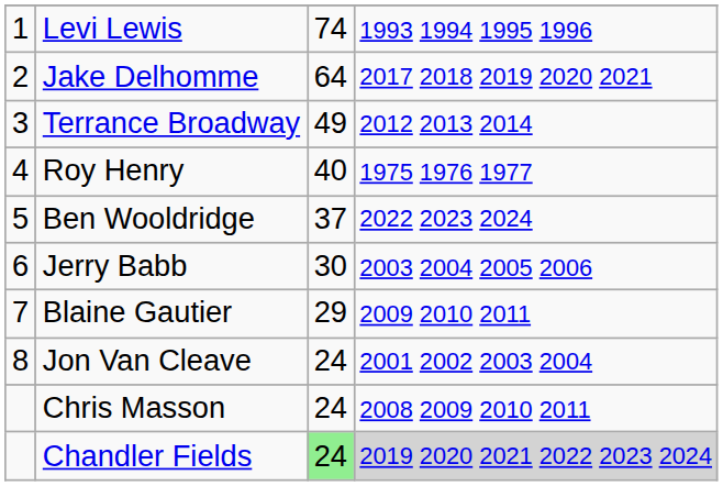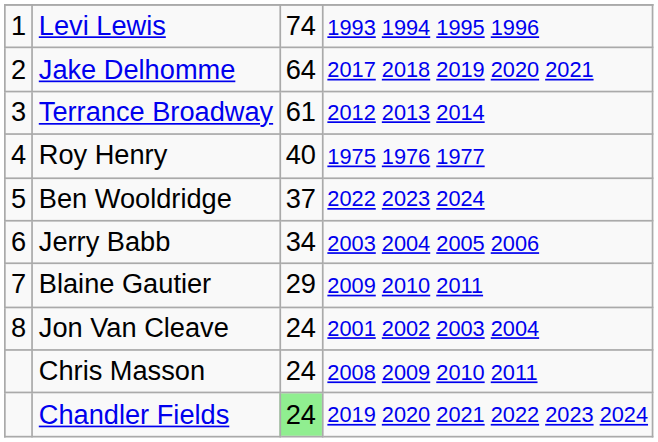 <table class="wikitable">
 <tr>
 </tr>
 <tr>
 <td>1</td>
 <td><a href='#'>Levi Lewis</a></td>
 <td>74</td>
 <td style="font-size:80%;"><a href='#'>1993</a> <a href='#'>1994</a> <a href='#'>1995</a> <a href='#'>1996</a></td>
 </tr>
 <tr>
 <td>2</td>
 <td><a href='#'>Jake Delhomme</a></td>
 <td>64</td>
 <td style="font-size:80%;"><a href='#'>2017</a> <a href='#'>2018</a> <a href='#'>2019</a> <a href='#'>2020</a> <a href='#'>2021</a></td>
 </tr>
 <tr>
 <td>3</td>
 <td><a href='#'>Terrance Broadway</a></td>
-<td>49</td>
+<td>61</td>
 <td style="font-size:80%;"><a href='#'>2012</a> <a href='#'>2013</a> <a href='#'>2014</a></td>
 </tr>
 <tr>
 <td>4</td>
 <td>Roy Henry</td>
 <td>40</td>
 <td style="font-size:80%;"><a href='#'>1975</a> <a href='#'>1976</a> <a href='#'>1977</a></td>
 </tr>
 <tr>
 <td>5</td>
 <td>Ben Wooldridge</td>
 <td>37</td>
 <td style="font-size:80%;"><a href='#'>2022</a> <a href='#'>2023</a> <a href='#'>2024</a></td>
 </tr>
 <tr>
 <td>6</td>
 <td>Jerry Babb</td>
-<td>30</td>
+<td>34</td>
 <td style="font-size:80%;"><a href='#'>2003</a> <a href='#'>2004</a> <a href='#'>2005</a> <a href='#'>2006</a></td>
 </tr>
 <tr>
 <td>7</td>
 <td>Blaine Gautier</td>
 <td>29</td>
 <td style="font-size:80%;"><a href='#'>2009</a> <a href='#'>2010</a> <a href='#'>2011</a></td>
 </tr>
 <tr>
 <td>8</td>
 <td>Jon Van Cleave</td>
 <td>24</td>
 <td style="font-size:80%;"><a href='#'>2001</a> <a href='#'>2002</a> <a href='#'>2003</a> <a href='#'>2004</a></td>
 </tr>
 <tr>
 <td></td>
 <td>Chris Masson</td>
 <td>24</td>
 <td style="font-size:80%;"><a href='#'>2008</a> <a href='#'>2009</a> <a href='#'>2010</a> <a href='#'>2011</a></td>
 </tr>
 <tr>
 <td></td>
 <td><a href='#'>Chandler Fields</a></td>
 <td style="background: lightgreen;">24</td>
-<td style="background: lightgrey; font-size:80%;"><a href='#'>2019</a> <a href='#'>2020</a> <a href='#'>2021</a> <a href='#'>2022</a> <a href='#'>2023</a> <a href='#'>2024</a></td>
+<td style="font-size:80%;"><a href='#'>2019</a> <a href='#'>2020</a> <a href='#'>2021</a> <a href='#'>2022</a> <a href='#'>2023</a> <a href='#'>2024</a></td>
 </tr>
 </table>
